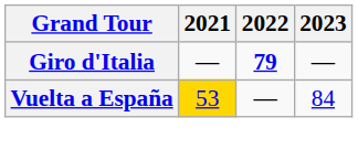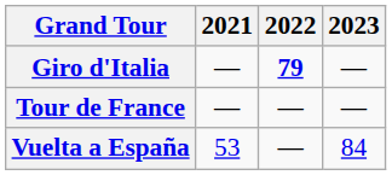 <table class="wikitable plainrowheaders">
 <tr>
 <th scope="col"><a href='#'>Grand Tour</a></th>
 <th scope="col">2021</th>
 <th scope="col">2022</th>
 <th scope="col">2023</th>
 </tr>
 <tr style="text-align:center;">
 <th scope="row"> <a href='#'>Giro d'Italia</a></th>
 <td>—</td>
 <td><strong><a href='#'>79</a></strong></td>
 <td>—</td>
 </tr>
 <tr style="text-align:center;">
+<th scope="row"> <a href='#'>Tour de France</a></th>
+<td>—</td>
+<td>—</td>
+<td>—</td>
+</tr>
+<tr style="text-align:center;">
 <th scope="row"> <a href='#'>Vuelta a España</a></th>
-<td style="background: gold;"><a href='#'>53</a></td>
+<td><a href='#'>53</a></td>
 <td>—</td>
 <td><a href='#'>84</a></td>
 </tr>
 </table>
